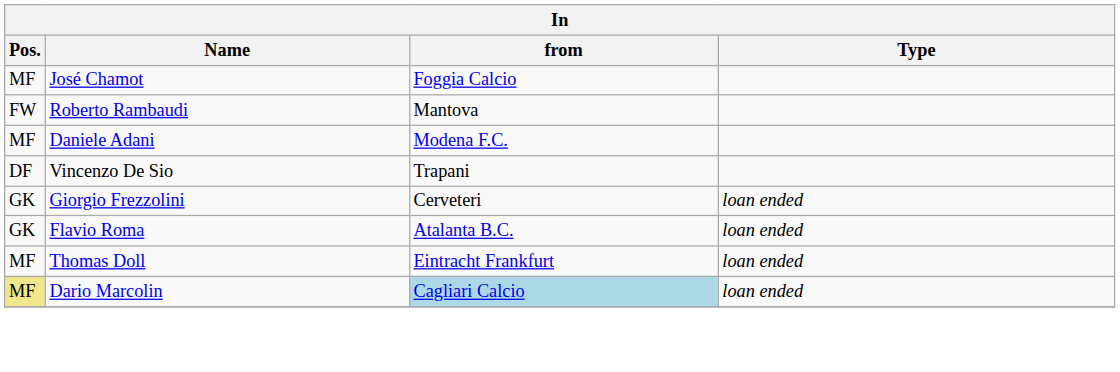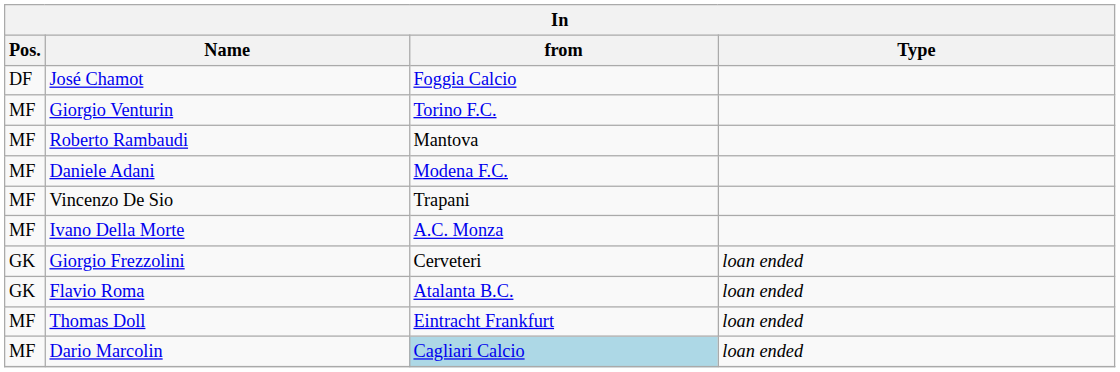 <table class="wikitable" style="font-size:90%;width:99%;">
 <tr>
 <th colspan="4">In</th>
 </tr>
 <tr>
 <th width=3%>Pos.</th>
 <th width=33%>Name</th>
 <th width=28%>from</th>
 <th width=36%>Type</th>
 </tr>
 <tr>
-<td>MF</td>
+<td>DF</td>
 <td><a href='#'>José Chamot</a></td>
 <td><a href='#'>Foggia Calcio</a></td>
 <td></td>
 </tr>
 <tr>
-<td>FW</td>
+<td>MF</td>
+<td><a href='#'>Giorgio Venturin</a></td>
+<td><a href='#'>Torino F.C.</a></td>
+<td></td>
+</tr>
+<tr>
+<td>MF</td>
 <td><a href='#'>Roberto Rambaudi</a></td>
 <td>Mantova</td>
 <td></td>
 </tr>
 <tr>
 <td>MF</td>
 <td><a href='#'>Daniele Adani</a></td>
 <td><a href='#'>Modena F.C.</a></td>
 <td></td>
 </tr>
 <tr>
-<td>DF</td>
+<td>MF</td>
 <td>Vincenzo De Sio</td>
 <td>Trapani</td>
+<td></td>
+</tr>
+<tr>
+<td>MF</td>
+<td><a href='#'>Ivano Della Morte</a></td>
+<td><a href='#'>A.C. Monza</a></td>
 <td></td>
 </tr>
 <tr>
 <td>GK</td>
 <td><a href='#'>Giorgio Frezzolini</a></td>
 <td>Cerveteri</td>
 <td><em>loan ended</em></td>
 </tr>
 <tr>
 <td>GK</td>
 <td><a href='#'>Flavio Roma</a></td>
 <td><a href='#'>Atalanta B.C.</a></td>
 <td><em>loan ended</em></td>
 </tr>
 <tr>
 <td>MF</td>
 <td><a href='#'>Thomas Doll</a></td>
 <td><a href='#'>Eintracht Frankfurt</a></td>
 <td><em>loan ended</em></td>
 </tr>
 <tr>
-<td style="background: khaki;">MF</td>
+<td>MF</td>
 <td><a href='#'>Dario Marcolin</a></td>
 <td style="background: lightblue;"><a href='#'>Cagliari Calcio</a></td>
 <td><em>loan ended</em></td>
 </tr>
 <tr>
 </tr>
 </table>
